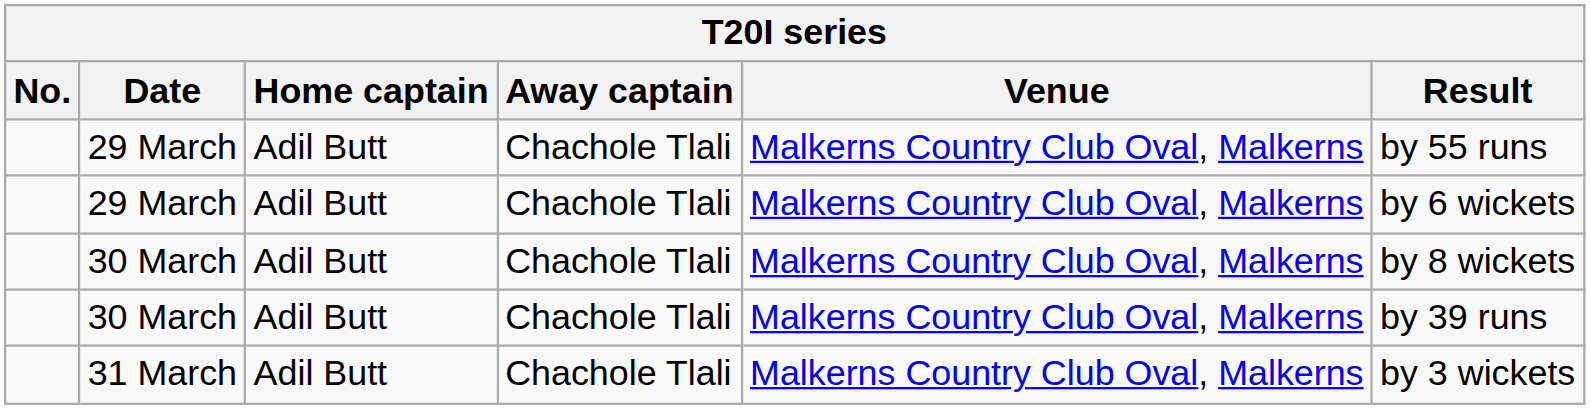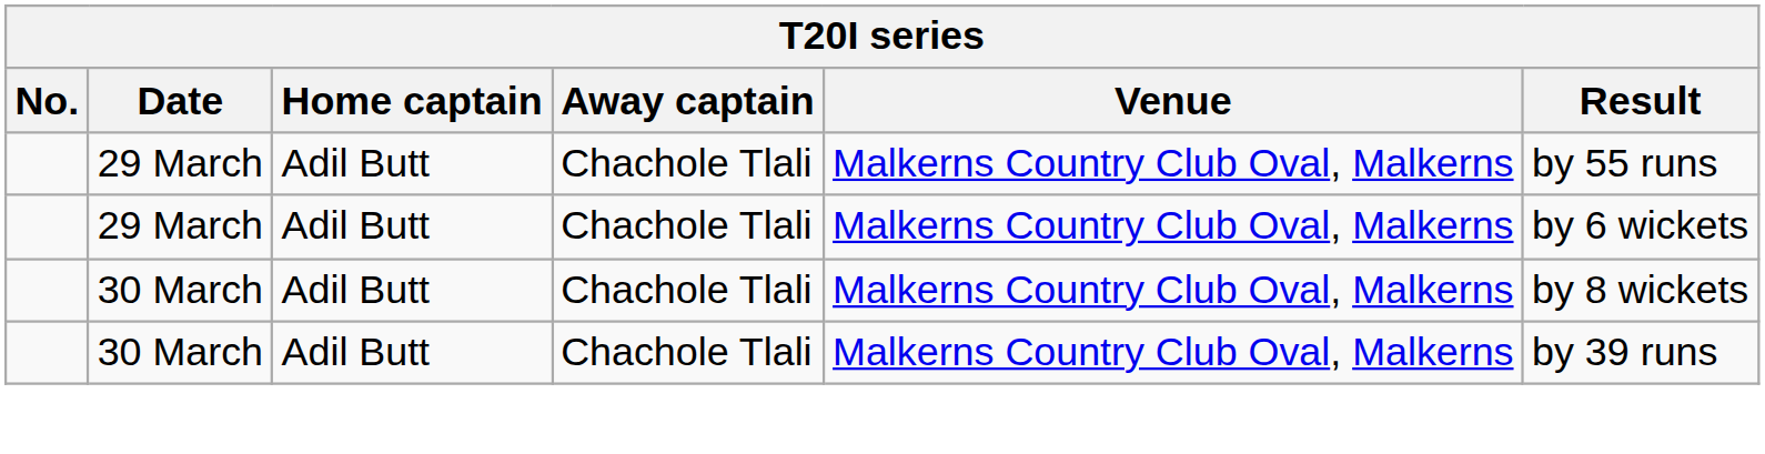 <table class="wikitable">
 <tr>
 <th colspan="6">T20I series</th>
 </tr>
 <tr>
 <th>No.</th>
 <th>Date</th>
 <th>Home captain</th>
 <th>Away captain</th>
 <th>Venue</th>
 <th>Result</th>
 </tr>
 <tr>
 <td></td>
 <td>29 March</td>
 <td>Adil Butt</td>
 <td>Chachole Tlali</td>
 <td><a href='#'>Malkerns Country Club Oval</a>, <a href='#'>Malkerns</a></td>
 <td> by 55 runs</td>
 </tr>
 <tr>
 <td></td>
 <td>29 March</td>
 <td>Adil Butt</td>
 <td>Chachole Tlali</td>
 <td><a href='#'>Malkerns Country Club Oval</a>, <a href='#'>Malkerns</a></td>
 <td> by 6 wickets</td>
 </tr>
 <tr>
 <td></td>
 <td>30 March</td>
 <td>Adil Butt</td>
 <td>Chachole Tlali</td>
 <td><a href='#'>Malkerns Country Club Oval</a>, <a href='#'>Malkerns</a></td>
 <td> by 8 wickets</td>
 </tr>
 <tr>
 <td></td>
 <td>30 March</td>
 <td>Adil Butt</td>
 <td>Chachole Tlali</td>
 <td><a href='#'>Malkerns Country Club Oval</a>, <a href='#'>Malkerns</a></td>
 <td> by 39 runs</td>
 </tr>
-<tr>
-<td></td>
-<td>31 March</td>
-<td>Adil Butt</td>
-<td>Chachole Tlali</td>
-<td><a href='#'>Malkerns Country Club Oval</a>, <a href='#'>Malkerns</a></td>
-<td> by 3 wickets</td>
-</tr>
 </table>
